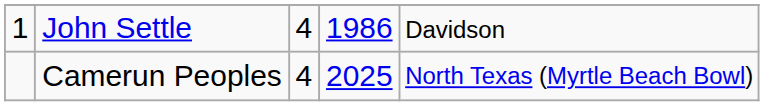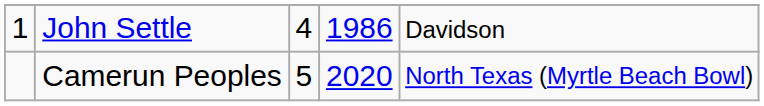 <table class="wikitable">
 <tr>
 </tr>
 <tr>
 <td>1</td>
 <td><a href='#'>John Settle</a></td>
 <td>4</td>
 <td><a href='#'>1986</a></td>
 <td style="font-size:80%;">Davidson</td>
 </tr>
 <tr>
 <td></td>
 <td>Camerun Peoples</td>
-<td>4</td>
-<td><a href='#'>2025</a></td>
+<td>5</td>
+<td><a href='#'>2020</a></td>
 <td style="font-size:80%;"><a href='#'>North Texas</a> (<a href='#'>Myrtle Beach Bowl</a>)</td>
 </tr>
 </table>
